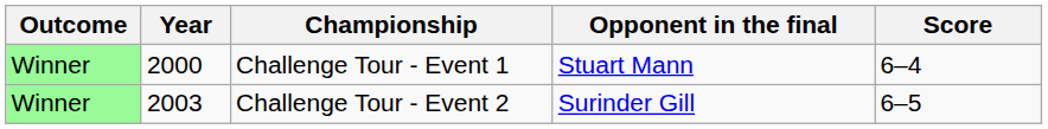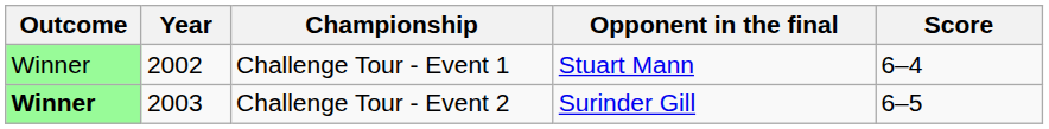 <table class="sortable wikitable">
 <tr>
 <th width="80">Outcome</th>
 <th width="50">Year</th>
 <th width="200">Championship</th>
 <th width="200">Opponent in the final</th>
 <th width="100">Score</th>
 </tr>
 <tr>
 <td style="background:#98FB98">Winner</td>
-<td>2000</td>
+<td>2002</td>
 <td>Challenge Tour - Event 1</td>
 <td> <a href='#'>Stuart Mann</a></td>
 <td>6–4</td>
 </tr>
 <tr>
-<td style="background:#98FB98">Winner</td>
+<td style="background:#98FB98"><strong>Winner</strong></td>
 <td>2003</td>
 <td>Challenge Tour - Event 2</td>
 <td> <a href='#'>Surinder Gill</a></td>
 <td>6–5</td>
 </tr>
 </table>
